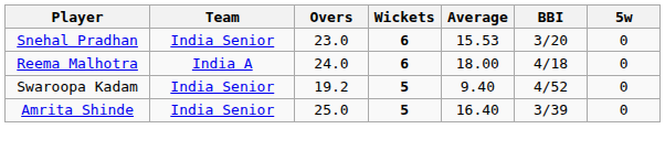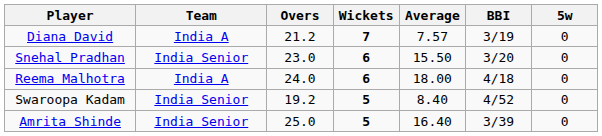 <table class="wikitable" style="text-align:center">
 <tr>
 <th width=125>Player</th>
 <th width=125>Team</th>
 <th width=60>Overs</th>
 <th width=60>Wickets</th>
 <th width=60>Average</th>
 <th width=60>BBI</th>
 <th width=60>5w</th>
 </tr>
 <tr>
+<td><a href='#'>Diana David</a></td>
+<td><a href='#'>India A</a></td>
+<td>21.2</td>
+<td><strong>7</strong></td>
+<td>7.57</td>
+<td>3/19</td>
+<td>0</td>
+</tr>
+<tr>
 <td><a href='#'>Snehal Pradhan</a></td>
 <td><a href='#'>India Senior</a></td>
 <td>23.0</td>
 <td><strong>6</strong></td>
-<td>15.53</td>
+<td>15.50</td>
 <td>3/20</td>
 <td>0</td>
 </tr>
 <tr>
 <td><a href='#'>Reema Malhotra</a></td>
 <td><a href='#'>India A</a></td>
 <td>24.0</td>
 <td><strong>6</strong></td>
 <td>18.00</td>
 <td>4/18</td>
 <td>0</td>
 </tr>
 <tr>
 <td>Swaroopa Kadam</td>
 <td><a href='#'>India Senior</a></td>
 <td>19.2</td>
 <td><strong>5</strong></td>
-<td>9.40</td>
+<td>8.40</td>
 <td>4/52</td>
 <td>0</td>
 </tr>
 <tr>
 <td><a href='#'>Amrita Shinde</a></td>
 <td><a href='#'>India Senior</a></td>
 <td>25.0</td>
 <td><strong>5</strong></td>
 <td>16.40</td>
 <td>3/39</td>
 <td>0</td>
 </tr>
 </table>
